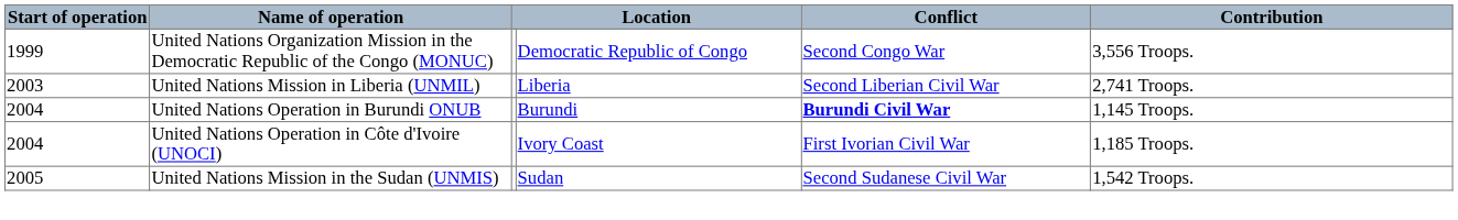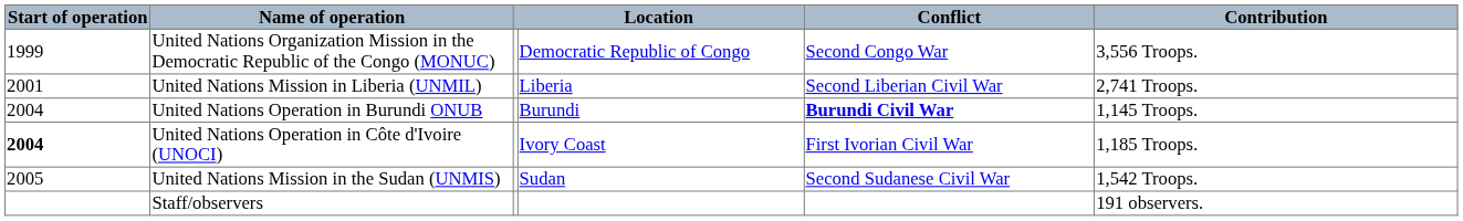 <table border="1"  style="border-collapse:collapse;">
 <tr style="background:#aabccc;">
 <th style="width:10%;"><strong>Start of operation</strong></th>
 <th style="width:25%;"><strong>Name of operation</strong></th>
 <th colspan="2;" style="width:20%;"><strong>Location</strong></th>
 <th style="width:20%;"><strong>Conflict</strong></th>
 <th style="width:40%;"><strong>Contribution</strong></th>
 </tr>
 <tr bgcolor=>
 <td>1999</td>
 <td>United Nations Organization Mission in the Democratic Republic of the Congo (<a href='#'>MONUC</a>)</td>
 <td></td>
 <td><a href='#'>Democratic Republic of Congo</a></td>
 <td><a href='#'>Second Congo War</a></td>
 <td>3,556 Troops.</td>
 </tr>
 <tr bgcolor=>
-<td>2003</td>
+<td>2001</td>
 <td>United Nations Mission in Liberia (<a href='#'>UNMIL</a>)</td>
 <td></td>
 <td><a href='#'>Liberia</a></td>
 <td><a href='#'>Second Liberian Civil War</a></td>
 <td>2,741 Troops.</td>
 </tr>
 <tr bgcolor=>
 <td>2004</td>
 <td>United Nations Operation in Burundi <a href='#'>ONUB</a></td>
 <td></td>
 <td><a href='#'>Burundi</a></td>
 <td><strong><a href='#'>Burundi Civil War</a></strong></td>
 <td>1,145 Troops.</td>
 </tr>
 <tr bgcolor=>
-<td>2004</td>
+<td><strong>2004</strong></td>
 <td>United Nations Operation in Côte d'Ivoire (<a href='#'>UNOCI</a>)</td>
 <td></td>
 <td><a href='#'>Ivory Coast</a></td>
 <td><a href='#'>First Ivorian Civil War</a></td>
 <td>1,185 Troops.</td>
 </tr>
 <tr bgcolor=>
 <td>2005</td>
 <td>United Nations Mission in the Sudan (<a href='#'>UNMIS</a>)</td>
 <td></td>
 <td><a href='#'>Sudan</a></td>
 <td><a href='#'>Second Sudanese Civil War</a></td>
 <td>1,542 Troops.</td>
 </tr>
+<tr bgcolor=>
+<td></td>
+<td>Staff/observers</td>
+<td></td>
+<td></td>
+<td></td>
+<td>191 observers.</td>
+</tr>
 </table>
